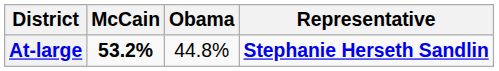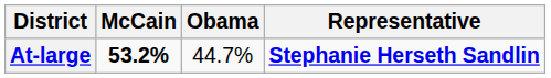 <table class=wikitable>
 <tr>
 <th>District</th>
 <th>McCain</th>
 <th>Obama</th>
 <th>Representative</th>
 </tr>
 <tr align=center>
 <th><a href='#'>At-large</a></th>
 <td><strong>53.2%</strong></td>
-<td>44.8%</td>
+<td>44.7%</td>
 <td><strong><a href='#'>Stephanie Herseth Sandlin</a></strong></td>
 </tr>
 </table>
